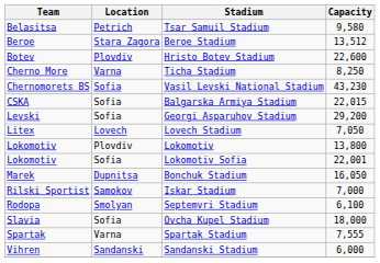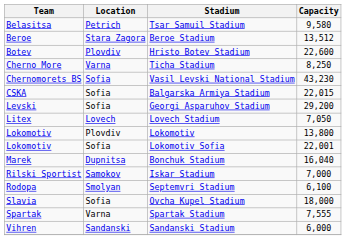 <table class="wikitable sortable" style="text-align: left;">
 <tr>
 <th>Team</th>
 <th>Location</th>
 <th>Stadium</th>
 <th>Capacity</th>
 </tr>
 <tr>
 <td><a href='#'>Belasitsa</a></td>
 <td><a href='#'>Petrich</a></td>
 <td><a href='#'>Tsar Samuil Stadium</a></td>
 <td align="center">9,580</td>
 </tr>
 <tr>
 <td><a href='#'>Beroe</a></td>
 <td><a href='#'>Stara Zagora</a></td>
 <td><a href='#'>Beroe Stadium</a></td>
 <td align="center">13,512</td>
 </tr>
 <tr>
 <td><a href='#'>Botev</a></td>
 <td><a href='#'>Plovdiv</a></td>
 <td><a href='#'>Hristo Botev Stadium</a></td>
 <td align="center">22,600</td>
 </tr>
 <tr>
 <td><a href='#'>Cherno More</a></td>
 <td><a href='#'>Varna</a></td>
 <td><a href='#'>Ticha Stadium</a></td>
 <td align="center">8,250</td>
 </tr>
 <tr>
 <td><a href='#'>Chernomorets BS</a></td>
 <td><a href='#'>Sofia</a></td>
 <td><a href='#'>Vasil Levski National Stadium</a></td>
 <td align="center">43,230</td>
 </tr>
 <tr>
 <td><a href='#'>CSKA</a></td>
 <td>Sofia</td>
 <td><a href='#'>Balgarska Armiya Stadium</a></td>
 <td align="center">22,015</td>
 </tr>
 <tr>
 <td><a href='#'>Levski</a></td>
 <td>Sofia</td>
 <td><a href='#'>Georgi Asparuhov Stadium</a></td>
 <td align="center">29,200</td>
 </tr>
 <tr>
 <td><a href='#'>Litex</a></td>
 <td><a href='#'>Lovech</a></td>
 <td><a href='#'>Lovech Stadium</a></td>
 <td align="center">7,050</td>
 </tr>
 <tr>
 <td><a href='#'>Lokomotiv</a></td>
 <td>Plovdiv</td>
 <td><a href='#'>Lokomotiv</a></td>
 <td align="center">13,800</td>
 </tr>
 <tr>
 <td><a href='#'>Lokomotiv</a></td>
 <td>Sofia</td>
 <td><a href='#'>Lokomotiv Sofia</a></td>
 <td align="center">22,001</td>
 </tr>
 <tr>
 <td><a href='#'>Marek</a></td>
 <td><a href='#'>Dupnitsa</a></td>
 <td><a href='#'>Bonchuk Stadium</a></td>
-<td align="center">16,050</td>
+<td align="center">16,040</td>
 </tr>
 <tr>
 <td><a href='#'>Rilski Sportist</a></td>
 <td><a href='#'>Samokov</a></td>
 <td><a href='#'>Iskar Stadium</a></td>
 <td align="center">7,000</td>
 </tr>
 <tr>
 <td><a href='#'>Rodopa</a></td>
 <td><a href='#'>Smolyan</a></td>
 <td><a href='#'>Septemvri Stadium</a></td>
 <td align="center">6,100</td>
 </tr>
 <tr>
 <td><a href='#'>Slavia</a></td>
 <td>Sofia</td>
 <td><a href='#'>Ovcha Kupel Stadium</a></td>
 <td align="center">18,000</td>
 </tr>
 <tr>
 <td><a href='#'>Spartak</a></td>
 <td>Varna</td>
 <td><a href='#'>Spartak Stadium</a></td>
 <td align="center">7,555</td>
 </tr>
 <tr>
 <td><a href='#'>Vihren</a></td>
 <td><a href='#'>Sandanski</a></td>
 <td><a href='#'>Sandanski Stadium</a></td>
 <td align="center">6,000</td>
 </tr>
 <tr>
 </tr>
 </table>
